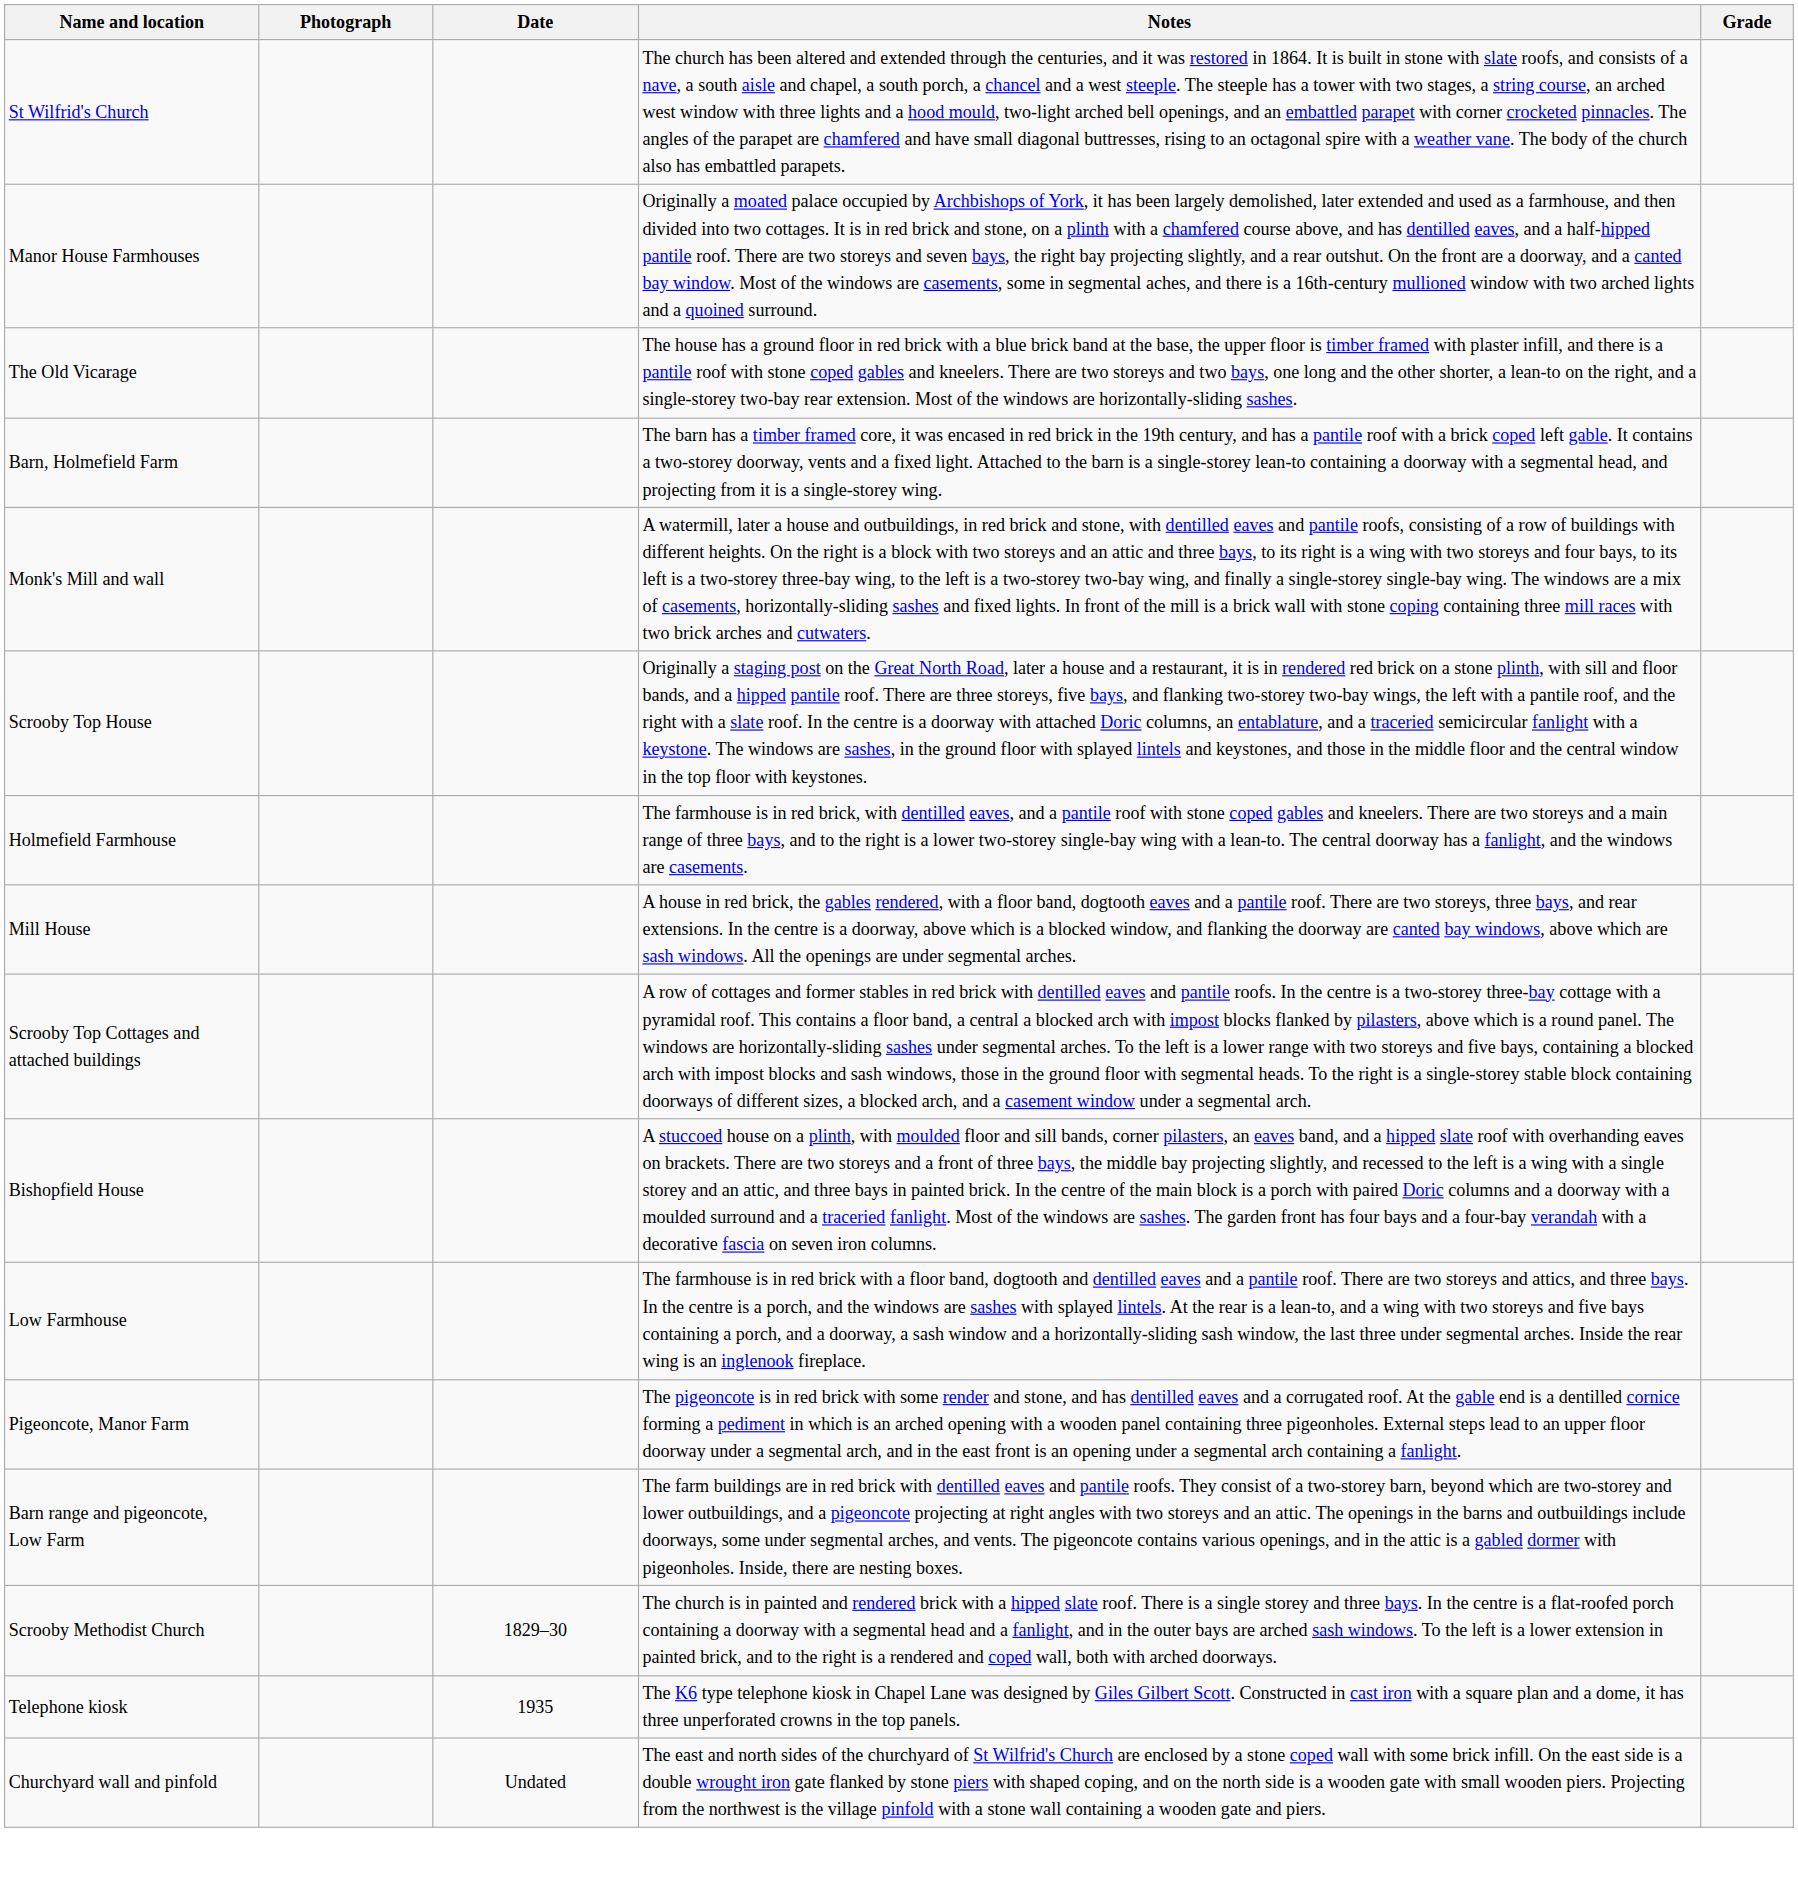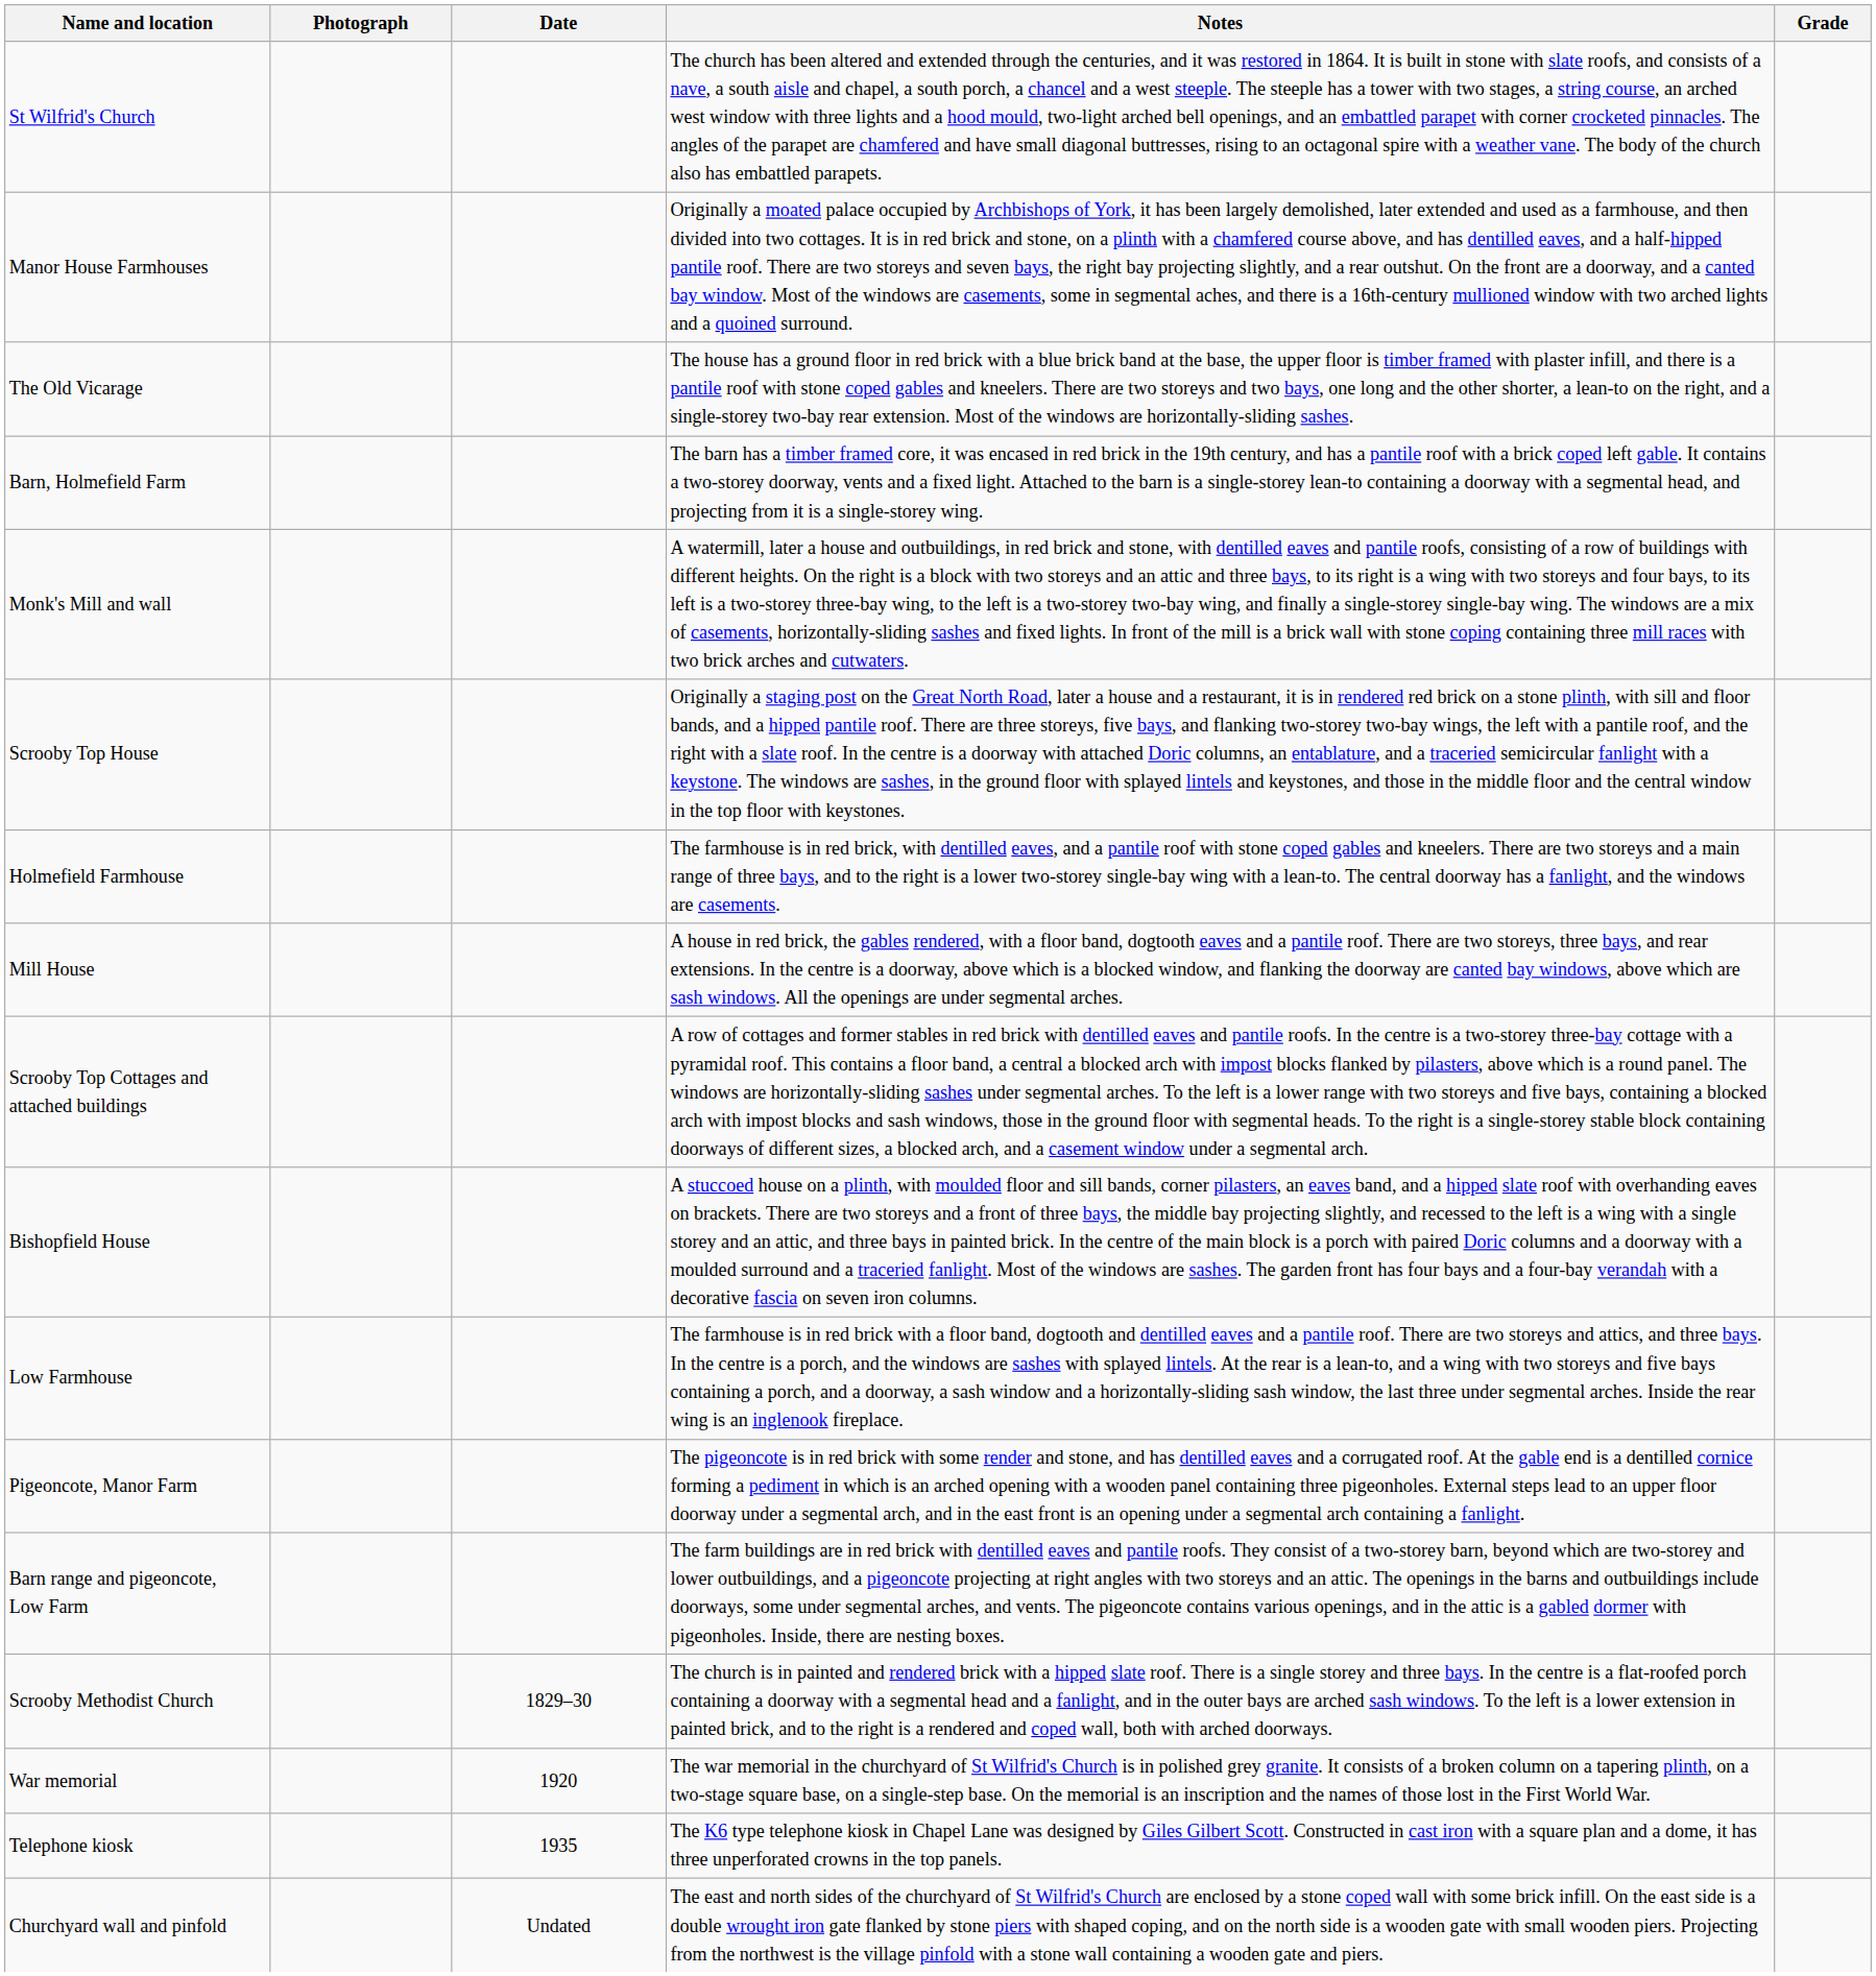 <table class="wikitable sortable plainrowheaders" style="width:100%; border:0px; text-align:left; line-height:150%">
 <tr>
 <th scope="col"  style="width:150px">Name and location</th>
 <th scope="col"  style="width:100px" class="unsortable">Photograph</th>
 <th scope="col"  style="width:120px">Date</th>
 <th scope="col"  style="width:650px" class="unsortable">Notes</th>
 <th scope="col"  style="width:50px">Grade</th>
 </tr>
 <tr>
 <td><a href='#'>St Wilfrid's Church</a><br><small></small></td>
 <td></td>
 <td align="center"></td>
 <td>The church has been altered and extended through the centuries, and it was <a href='#'>restored</a> in 1864.  It is built in stone with <a href='#'>slate</a> roofs, and consists of a <a href='#'>nave</a>, a south <a href='#'>aisle</a> and chapel, a south porch, a <a href='#'>chancel</a> and a west <a href='#'>steeple</a>.  The steeple has a tower with two stages, a <a href='#'>string course</a>, an arched  west window with three lights and a <a href='#'>hood mould</a>, two-light arched bell openings, and an <a href='#'>embattled</a> <a href='#'>parapet</a> with corner <a href='#'>crocketed</a> <a href='#'>pinnacles</a>.  The angles of the parapet are <a href='#'>chamfered</a> and have small diagonal buttresses, rising to an octagonal spire with a <a href='#'>weather vane</a>.  The body of the church also has embattled parapets.</td>
 <td align="center" ></td>
 </tr>
 <tr>
 <td>Manor House Farmhouses<br><small></small></td>
 <td></td>
 <td align="center"></td>
 <td>Originally a <a href='#'>moated</a> palace occupied by <a href='#'>Archbishops of York</a>, it has been largely demolished, later extended and used as a farmhouse, and then divided into two cottages.  It is in red brick and stone, on a <a href='#'>plinth</a> with a <a href='#'>chamfered</a> course above, and has <a href='#'>dentilled</a> <a href='#'>eaves</a>, and a half-<a href='#'>hipped</a> <a href='#'>pantile</a> roof.  There are two storeys and seven <a href='#'>bays</a>, the right bay projecting slightly, and a rear outshut.  On the front are a doorway, and a <a href='#'>canted</a> <a href='#'>bay window</a>.  Most of the windows are <a href='#'>casements</a>, some in segmental aches, and there is a 16th-century <a href='#'>mullioned</a> window with two arched lights and a <a href='#'>quoined</a> surround.</td>
 <td align="center" ></td>
 </tr>
 <tr>
 <td>The Old Vicarage<br><small></small></td>
 <td></td>
 <td align="center"></td>
 <td>The house has a ground floor in red brick with a blue brick band at the base, the upper floor is <a href='#'>timber framed</a> with plaster infill, and there is a <a href='#'>pantile</a> roof with stone <a href='#'>coped</a> <a href='#'>gables</a> and kneelers.  There are two storeys and two <a href='#'>bays</a>, one long and the other shorter, a lean-to on the right, and a single-storey two-bay rear extension.  Most of the windows are horizontally-sliding <a href='#'>sashes</a>.</td>
 <td align="center" ></td>
 </tr>
 <tr>
 <td>Barn, Holmefield Farm<br><small></small></td>
 <td></td>
 <td align="center"></td>
 <td>The barn has a <a href='#'>timber framed</a> core, it was encased in red brick in the 19th century, and has a <a href='#'>pantile</a> roof with a brick <a href='#'>coped</a> left <a href='#'>gable</a>.  It contains a two-storey doorway, vents and a fixed light.  Attached to the barn is a single-storey lean-to containing a doorway with a segmental head, and projecting from it is a single-storey wing.</td>
 <td align="center" ></td>
 </tr>
 <tr>
 <td>Monk's Mill and wall<br><small></small></td>
 <td></td>
 <td align="center"></td>
 <td>A watermill, later a house and outbuildings, in red brick and stone, with <a href='#'>dentilled</a> <a href='#'>eaves</a> and <a href='#'>pantile</a> roofs, consisting of a row of buildings with different heights.  On the right is a block with two storeys and an attic and three <a href='#'>bays</a>, to its right is a wing with two storeys and four bays, to its left is a two-storey three-bay wing, to the left is a two-storey two-bay wing, and finally a single-storey single-bay wing.  The windows are a mix of <a href='#'>casements</a>, horizontally-sliding <a href='#'>sashes</a> and fixed lights.  In front of the mill is a brick wall with stone <a href='#'>coping</a> containing three <a href='#'>mill races</a> with two brick arches and <a href='#'>cutwaters</a>.</td>
 <td align="center" ></td>
 </tr>
 <tr>
 <td>Scrooby Top House<br><small></small></td>
 <td></td>
 <td align="center"></td>
 <td>Originally a <a href='#'>staging post</a> on the <a href='#'>Great North Road</a>, later a house and a restaurant, it is in <a href='#'>rendered</a> red brick on a stone <a href='#'>plinth</a>, with sill and floor bands, and a <a href='#'>hipped</a> <a href='#'>pantile</a> roof.  There are three storeys, five <a href='#'>bays</a>, and flanking two-storey two-bay wings, the left with a pantile roof, and the right with a <a href='#'>slate</a> roof.  In the centre is a doorway with attached <a href='#'>Doric</a> columns, an <a href='#'>entablature</a>, and a <a href='#'>traceried</a> semicircular <a href='#'>fanlight</a> with a <a href='#'>keystone</a>.  The windows are <a href='#'>sashes</a>, in the ground floor with splayed <a href='#'>lintels</a> and keystones, and those in the middle floor and the central window in the top floor with keystones.</td>
 <td align="center" ></td>
 </tr>
 <tr>
 <td>Holmefield Farmhouse<br><small></small></td>
 <td></td>
 <td align="center"></td>
 <td>The farmhouse is in red brick, with <a href='#'>dentilled</a> <a href='#'>eaves</a>, and a <a href='#'>pantile</a> roof with stone <a href='#'>coped</a> <a href='#'>gables</a> and kneelers.  There are two storeys and a main range of three <a href='#'>bays</a>, and to the right is a lower two-storey single-bay wing with a lean-to.  The central doorway has a <a href='#'>fanlight</a>, and the windows are <a href='#'>casements</a>.</td>
 <td align="center" ></td>
 </tr>
 <tr>
 <td>Mill House<br><small></small></td>
 <td></td>
 <td align="center"></td>
 <td>A house in red brick, the <a href='#'>gables</a> <a href='#'>rendered</a>, with a floor band, dogtooth <a href='#'>eaves</a> and a <a href='#'>pantile</a> roof.  There are two storeys, three <a href='#'>bays</a>, and rear extensions.  In the centre is a doorway, above which is a blocked window, and flanking the doorway are <a href='#'>canted</a> <a href='#'>bay windows</a>, above which are <a href='#'>sash windows</a>.  All the openings are under segmental arches.</td>
 <td align="center" ></td>
 </tr>
 <tr>
 <td>Scrooby Top Cottages and attached buildings<br><small></small></td>
 <td></td>
 <td align="center"></td>
 <td>A row of cottages and former stables in red brick with <a href='#'>dentilled</a> <a href='#'>eaves</a> and <a href='#'>pantile</a> roofs.  In the centre is a two-storey three-<a href='#'>bay</a> cottage with a pyramidal roof.  This contains a floor band, a central a blocked arch with <a href='#'>impost</a> blocks flanked by <a href='#'>pilasters</a>, above which is a round panel.  The windows are horizontally-sliding <a href='#'>sashes</a> under segmental arches.  To the left is a lower range with two storeys and five bays, containing a blocked arch with impost blocks and sash windows, those in the ground floor with segmental heads.  To the right is a single-storey stable block containing doorways of different sizes, a blocked arch, and a <a href='#'>casement window</a> under a segmental arch.</td>
 <td align="center" ></td>
 </tr>
 <tr>
 <td>Bishopfield House<br><small></small></td>
 <td></td>
 <td align="center"></td>
 <td>A <a href='#'>stuccoed</a> house on a <a href='#'>plinth</a>, with <a href='#'>moulded</a> floor and sill bands, corner <a href='#'>pilasters</a>, an <a href='#'>eaves</a> band, and a <a href='#'>hipped</a> <a href='#'>slate</a> roof with overhanding eaves on brackets.  There are two storeys and a front of three <a href='#'>bays</a>, the middle bay projecting slightly, and recessed to the left is a wing with a single storey and an attic, and three bays in painted brick.  In the centre of the main block is a porch with paired <a href='#'>Doric</a> columns and a doorway with a moulded surround and a <a href='#'>traceried</a> <a href='#'>fanlight</a>.  Most of the windows are <a href='#'>sashes</a>.  The garden front has four bays and a four-bay <a href='#'>verandah</a> with a decorative <a href='#'>fascia</a> on seven iron columns.</td>
 <td align="center" ></td>
 </tr>
 <tr>
 <td>Low Farmhouse<br><small></small></td>
 <td></td>
 <td align="center"></td>
 <td>The farmhouse is in red brick with a floor band, dogtooth and <a href='#'>dentilled</a> <a href='#'>eaves</a> and a <a href='#'>pantile</a> roof.  There are two storeys and attics, and three <a href='#'>bays</a>.  In the centre is a porch, and the windows are <a href='#'>sashes</a> with splayed <a href='#'>lintels</a>.  At the rear is a lean-to, and a wing with two storeys and five bays containing a porch, and a doorway, a sash window and a horizontally-sliding sash window, the last three under segmental arches.  Inside the rear wing is an <a href='#'>inglenook</a> fireplace.</td>
 <td align="center" ></td>
 </tr>
 <tr>
 <td>Pigeoncote, Manor Farm<br><small></small></td>
 <td></td>
 <td align="center"></td>
 <td>The <a href='#'>pigeoncote</a> is in red brick with some <a href='#'>render</a> and stone, and has <a href='#'>dentilled</a> <a href='#'>eaves</a> and a corrugated roof.  At the <a href='#'>gable</a> end is a dentilled <a href='#'>cornice</a> forming a <a href='#'>pediment</a> in which is an arched opening with a wooden panel containing three pigeonholes.  External steps lead to an upper floor doorway under a segmental arch, and in the east front is an opening under a segmental arch containing a <a href='#'>fanlight</a>.</td>
 <td align="center" ></td>
 </tr>
 <tr>
 <td>Barn range and pigeoncote,<br>Low Farm<br><small></small></td>
 <td></td>
 <td align="center"></td>
 <td>The farm buildings are in red brick with <a href='#'>dentilled</a> <a href='#'>eaves</a> and <a href='#'>pantile</a> roofs.  They consist of a two-storey barn, beyond which are two-storey and lower outbuildings, and a <a href='#'>pigeoncote</a> projecting at right angles with two storeys and an attic.  The openings in the barns and outbuildings include doorways, some under segmental arches, and vents.  The pigeoncote contains various openings, and in the attic is a <a href='#'>gabled</a> <a href='#'>dormer</a> with pigeonholes.  Inside, there are nesting boxes.</td>
 <td align="center" ></td>
 </tr>
 <tr>
 <td>Scrooby Methodist Church<br><small></small></td>
 <td></td>
 <td align="center">1829–30</td>
 <td>The church is in painted and <a href='#'>rendered</a> brick with a <a href='#'>hipped</a> <a href='#'>slate</a> roof.  There is a single storey and three <a href='#'>bays</a>.  In the centre is a flat-roofed porch containing a doorway with a segmental head and a <a href='#'>fanlight</a>, and in the outer bays are arched <a href='#'>sash windows</a>.  To the left is a lower extension in painted brick, and to the right is a rendered and <a href='#'>coped</a> wall, both with arched doorways.</td>
 <td align="center" ></td>
 </tr>
 <tr>
+<td>War memorial<br><small></small></td>
+<td></td>
+<td align="center">1920</td>
+<td>The war memorial in the churchyard of <a href='#'>St Wilfrid's Church</a> is in polished grey <a href='#'>granite</a>.  It consists of a broken column on a tapering <a href='#'>plinth</a>, on a two-stage square base, on a single-step base. On the memorial is an inscription and the names of those lost in the First World War.</td>
+<td align="center" ></td>
+</tr>
+<tr>
 <td>Telephone kiosk<br><small></small></td>
 <td></td>
 <td align="center">1935</td>
 <td>The <a href='#'>K6</a> type telephone kiosk in Chapel Lane was designed by <a href='#'>Giles Gilbert Scott</a>.  Constructed in <a href='#'>cast iron</a> with a square plan and a dome, it has three unperforated crowns in the top panels.</td>
 <td align="center" ></td>
 </tr>
 <tr>
 <td>Churchyard wall and pinfold<br><small></small></td>
 <td></td>
 <td align="center">Undated</td>
 <td>The east and north sides of the churchyard of <a href='#'>St Wilfrid's Church</a> are enclosed by a stone <a href='#'>coped</a> wall with some brick infill.  On the east side  is a double <a href='#'>wrought iron</a> gate flanked by stone <a href='#'>piers</a> with shaped coping, and on the north side is a wooden gate with small wooden piers.  Projecting from the northwest is the village <a href='#'>pinfold</a> with a stone wall containing a wooden gate and piers.</td>
 <td align="center" ></td>
 </tr>
 <tr>
 </tr>
 </table>
